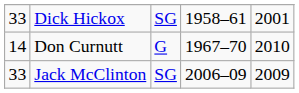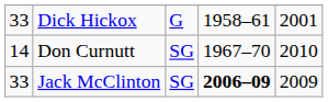 <table class= "wikitable sortable">
 <tr>
 </tr>
 <tr>
 <td>33</td>
 <td><a href='#'>Dick Hickox</a></td>
-<td><a href='#'>SG</a></td>
+<td><a href='#'>G</a></td>
 <td>1958–61</td>
 <td>2001</td>
 </tr>
 <tr>
 <td>14</td>
 <td>Don Curnutt</td>
-<td><a href='#'>G</a></td>
+<td><a href='#'>SG</a></td>
 <td>1967–70</td>
 <td>2010</td>
 </tr>
 <tr>
 <td>33</td>
 <td><a href='#'>Jack McClinton</a></td>
 <td><a href='#'>SG</a></td>
-<td>2006–09</td>
+<td><strong>2006–09</strong></td>
 <td>2009</td>
 </tr>
 </table>
